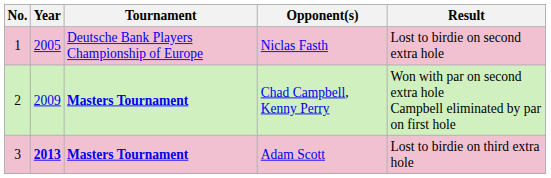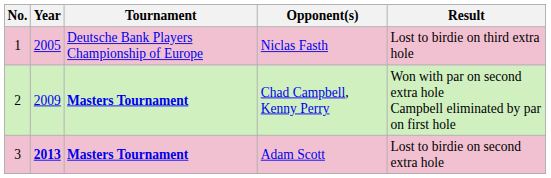 <table class="wikitable" style="font-size:95%;">
 <tr>
 <th>No.</th>
 <th>Year</th>
 <th>Tournament</th>
 <th>Opponent(s)</th>
 <th>Result</th>
 </tr>
 <tr style="background:#F2C1D1;">
 <td align=center>1</td>
 <td><a href='#'>2005</a></td>
 <td><a href='#'>Deutsche Bank Players Championship of Europe</a></td>
 <td> <a href='#'>Niclas Fasth</a></td>
-<td>Lost to birdie on second extra hole</td>
+<td>Lost to birdie on third extra hole</td>
 </tr>
 <tr style="background:#D0F0C0;">
 <td align=center>2</td>
 <td><a href='#'>2009</a></td>
 <td><strong><a href='#'>Masters Tournament</a></strong></td>
 <td> <a href='#'>Chad Campbell</a>,  <a href='#'>Kenny Perry</a></td>
 <td>Won with par on second extra hole<br>Campbell eliminated by par on first hole</td>
 </tr>
 <tr style="background:#F2C1D1;">
 <td align=center>3</td>
 <td><strong><a href='#'>2013</a></strong></td>
 <td><strong><a href='#'>Masters Tournament</a></strong></td>
 <td> <a href='#'>Adam Scott</a></td>
-<td>Lost to birdie on third extra hole</td>
+<td>Lost to birdie on second extra hole</td>
 </tr>
 </table>
